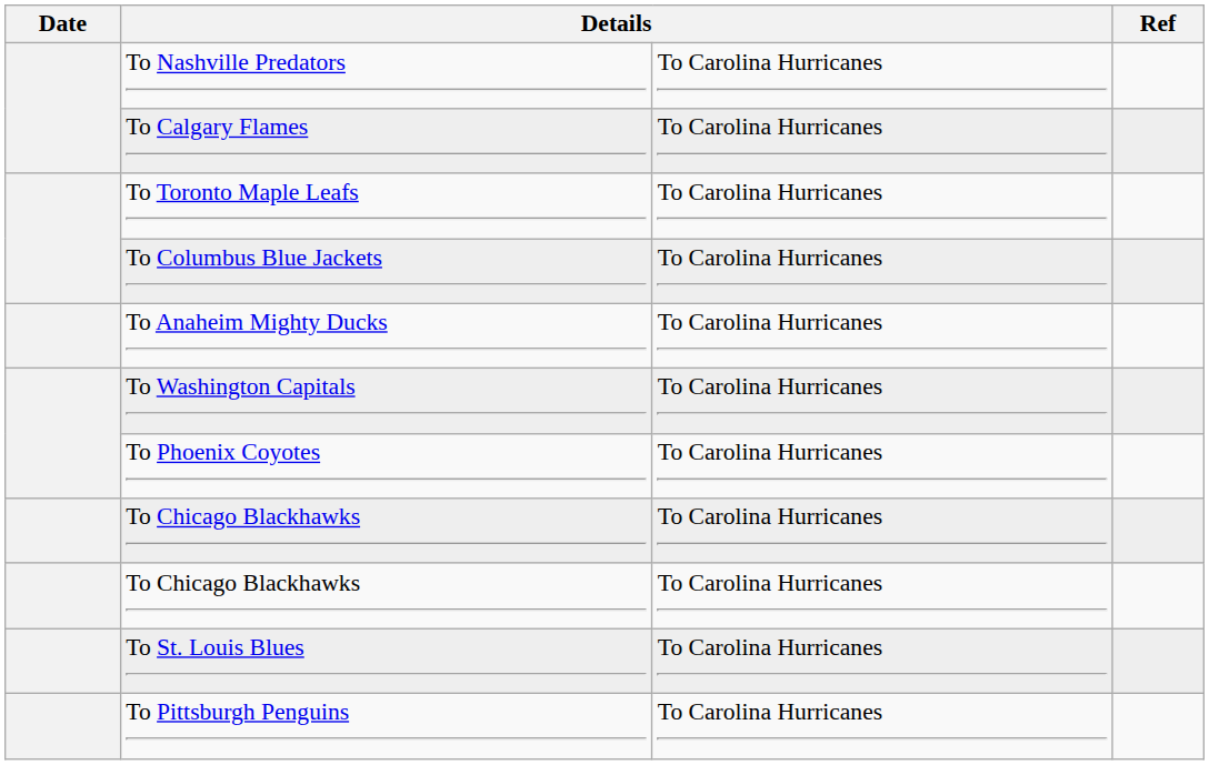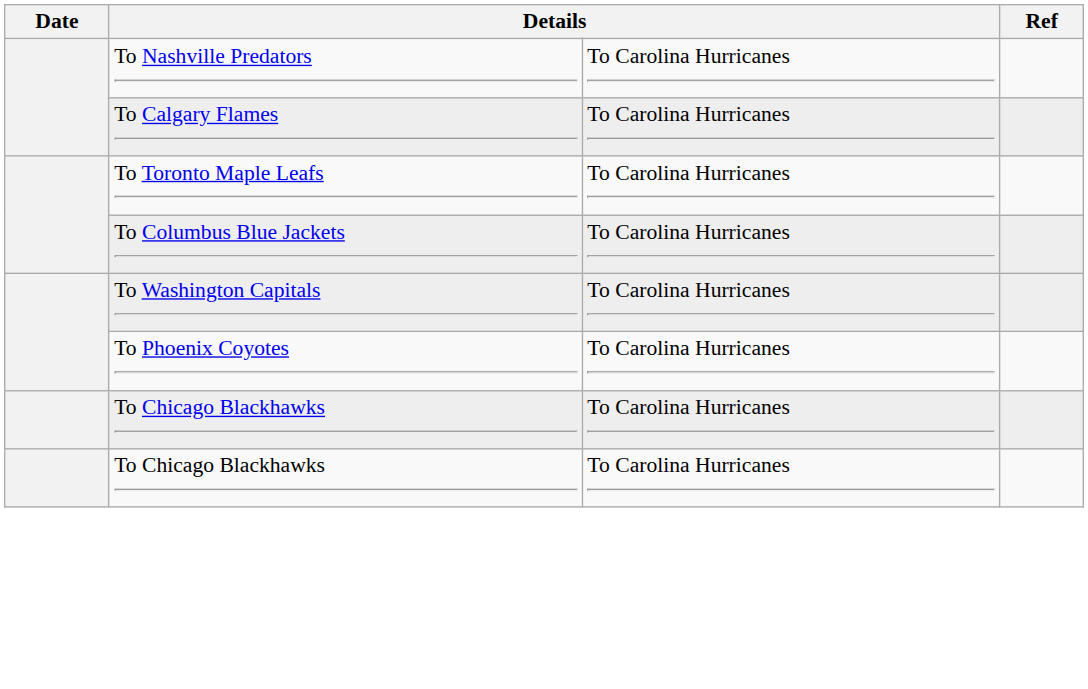 <table class="wikitable plainrowheaders" style="width: 50em;">
 <tr>
 <th scope="col">Date</th>
 <th scope="col" colspan="2">Details</th>
 <th scope="col">Ref</th>
 </tr>
 <tr>
 <th scope="row" rowspan=2></th>
 <td valign="top">To <a href='#'>Nashville Predators</a> <hr></td>
 <td valign="top">To Carolina Hurricanes <hr></td>
 <td></td>
 </tr>
 <tr bgcolor="#eeeeee">
 <td valign="top">To <a href='#'>Calgary Flames</a> <hr></td>
 <td valign="top">To Carolina Hurricanes <hr></td>
 <td></td>
 </tr>
 <tr>
 <th scope="row" rowspan=2></th>
 <td valign="top">To <a href='#'>Toronto Maple Leafs</a> <hr></td>
 <td valign="top">To Carolina Hurricanes <hr></td>
 <td></td>
 </tr>
 <tr bgcolor="#eeeeee">
 <td valign="top">To <a href='#'>Columbus Blue Jackets</a> <hr></td>
 <td valign="top">To Carolina Hurricanes <hr></td>
 <td></td>
 </tr>
-<tr>
-<th scope="row"></th>
-<td valign="top">To <a href='#'>Anaheim Mighty Ducks</a> <hr></td>
-<td valign="top">To Carolina Hurricanes <hr></td>
-<td></td>
-</tr>
 <tr bgcolor="#eeeeee">
 <th scope="row" rowspan=2></th>
 <td valign="top">To <a href='#'>Washington Capitals</a> <hr></td>
 <td valign="top">To Carolina Hurricanes <hr></td>
 <td></td>
 </tr>
 <tr>
 <td valign="top">To <a href='#'>Phoenix Coyotes</a> <hr></td>
 <td valign="top">To Carolina Hurricanes <hr></td>
 <td></td>
 </tr>
 <tr bgcolor="#eeeeee">
 <th scope="row"></th>
 <td valign="top">To <a href='#'>Chicago Blackhawks</a> <hr></td>
 <td valign="top">To Carolina Hurricanes <hr></td>
 <td></td>
 </tr>
 <tr>
 <th scope="row"></th>
 <td valign="top">To Chicago Blackhawks <hr></td>
 <td valign="top">To Carolina Hurricanes <hr></td>
 <td></td>
 </tr>
-<tr bgcolor="#eeeeee">
-<th scope="row"></th>
-<td valign="top">To <a href='#'>St. Louis Blues</a> <hr></td>
-<td valign="top">To Carolina Hurricanes <hr></td>
-<td></td>
-</tr>
-<tr>
-<th scope="row"></th>
-<td valign="top">To <a href='#'>Pittsburgh Penguins</a> <hr></td>
-<td valign="top">To Carolina Hurricanes <hr></td>
-<td></td>
-</tr>
 </table>
